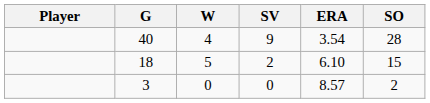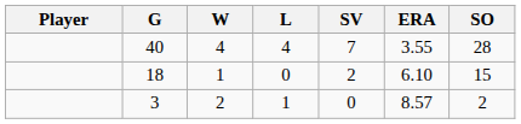 <table class="wikitable sortable">
 <tr>
 <th bgcolor="#DDDDFF" width="16%">Player</th>
 <th bgcolor="#DDDDFF" width="9%">G</th>
 <th bgcolor="#DDDDFF" width="9%">W</th>
+<th bgcolor="#DDDDFF" width="9%">L</th>
 <th bgcolor="#DDDDFF" width="9%">SV</th>
 <th bgcolor="#DDDDFF" width="9%">ERA</th>
 <th bgcolor="#DDDDFF" width="9%">SO</th>
 </tr>
 <tr align="center">
 <td></td>
 <td>40</td>
 <td>4</td>
-<td>9</td>
-<td>3.54</td>
+<td>4</td>
+<td>7</td>
+<td>3.55</td>
 <td>28</td>
 </tr>
 <tr align="center">
 <td></td>
 <td>18</td>
-<td>5</td>
+<td>1</td>
+<td>0</td>
 <td>2</td>
 <td>6.10</td>
 <td>15</td>
 </tr>
 <tr align="center">
 <td></td>
 <td>3</td>
-<td>0</td>
+<td>2</td>
+<td>1</td>
 <td>0</td>
 <td>8.57</td>
 <td>2</td>
 </tr>
 </table>
